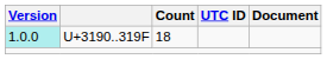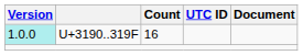 <table class="wikitable collapsible sticky-header">
 <tr>
 <th><a href='#'>Version</a></th>
 <th></th>
 <th>Count</th>
 <th><a href='#'>UTC</a> ID</th>
 <th>Document</th>
 </tr>
 <tr>
 <td style="background: paleturquoise;">1.0.0</td>
 <td>U+3190..319F</td>
-<td>18</td>
+<td>16</td>
 <td></td>
 <td></td>
 </tr>
 <tr>
 <td colspan="5"></td>
 </tr>
 </table>
